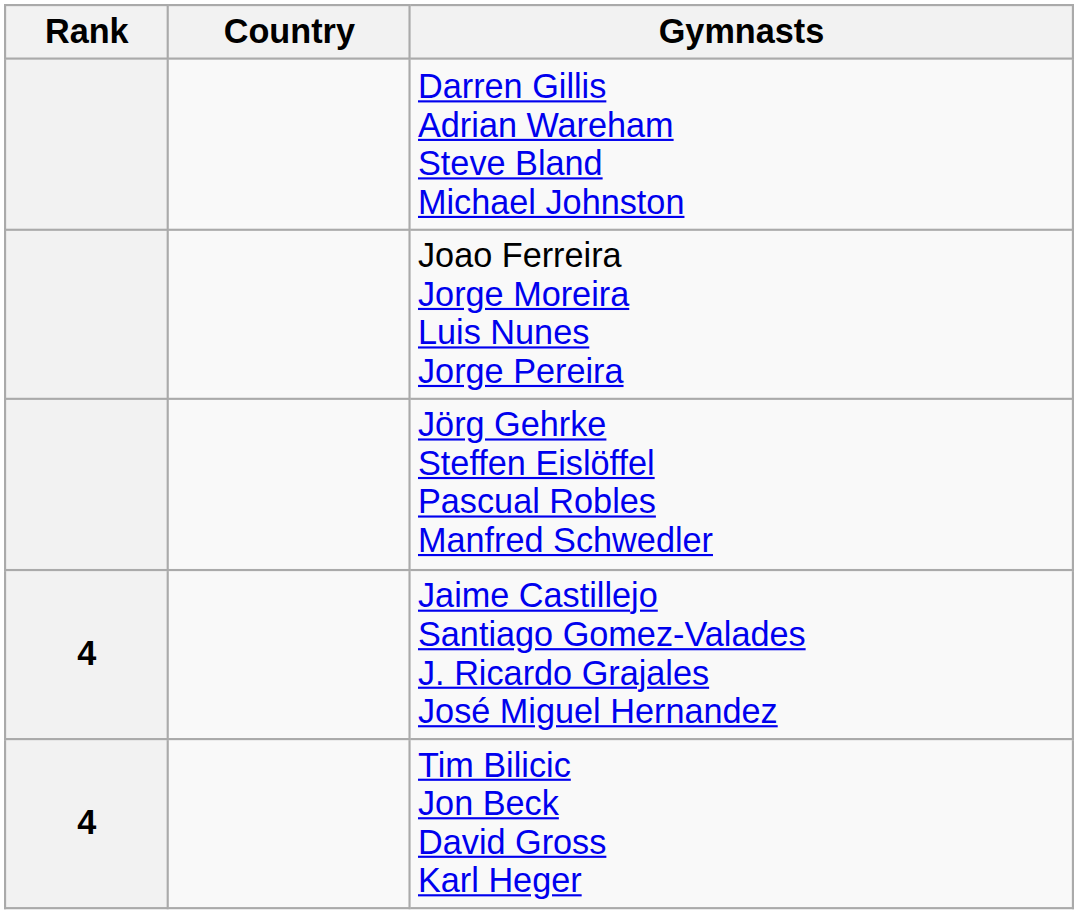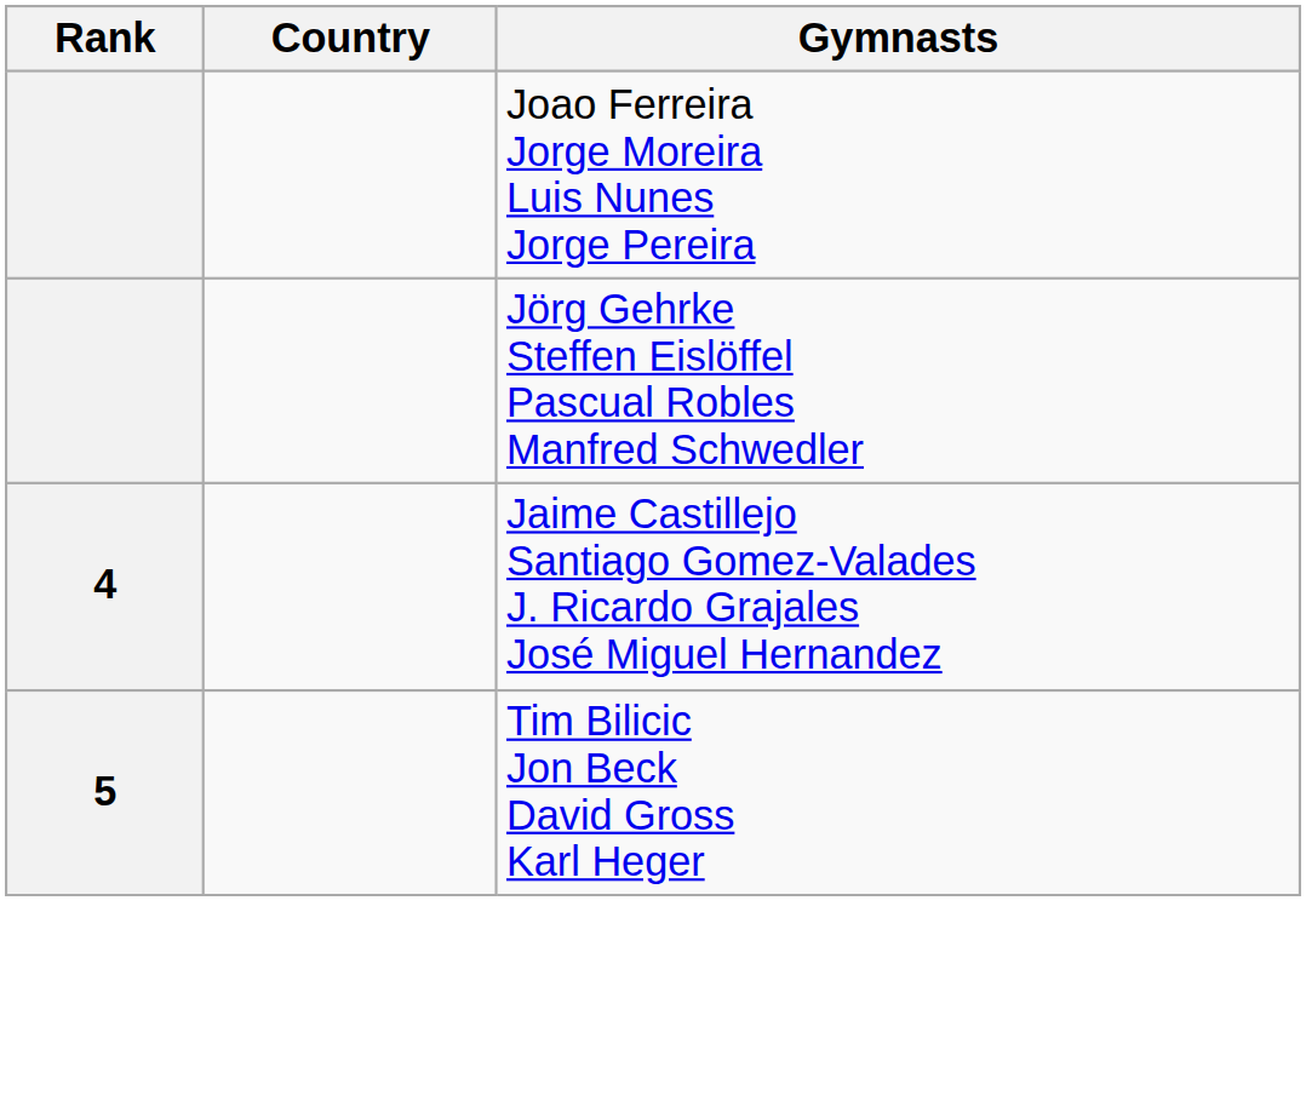 <table class="wikitable" width=500>
 <tr bgcolor="#efefef">
 <th>Rank</th>
 <th>Country</th>
 <th>Gymnasts</th>
-</tr>
-<tr>
-<th></th>
-<td></td>
-<td><a href='#'>Darren Gillis</a> <br> <a href='#'>Adrian Wareham</a> <br> <a href='#'>Steve Bland</a> <br> <a href='#'>Michael Johnston</a></td>
 </tr>
 <tr>
 <th></th>
 <td></td>
 <td>Joao Ferreira <br> <a href='#'>Jorge Moreira</a> <br> <a href='#'>Luis Nunes</a> <br> <a href='#'>Jorge Pereira</a></td>
 </tr>
 <tr>
 <th></th>
 <td></td>
 <td><a href='#'>Jörg Gehrke</a> <br> <a href='#'>Steffen Eislöffel</a> <br> <a href='#'>Pascual Robles</a> <br> <a href='#'>Manfred Schwedler</a></td>
 </tr>
 <tr>
 <th>4</th>
 <td></td>
 <td><a href='#'>Jaime Castillejo</a> <br> <a href='#'>Santiago Gomez-Valades</a> <br> <a href='#'>J. Ricardo Grajales</a> <br> <a href='#'>José Miguel Hernandez</a></td>
 </tr>
 <tr>
-<th>4</th>
+<th>5</th>
 <td></td>
 <td><a href='#'>Tim Bilicic</a> <br> <a href='#'>Jon Beck</a> <br> <a href='#'>David Gross</a> <br> <a href='#'>Karl Heger</a></td>
 </tr>
 </table>
